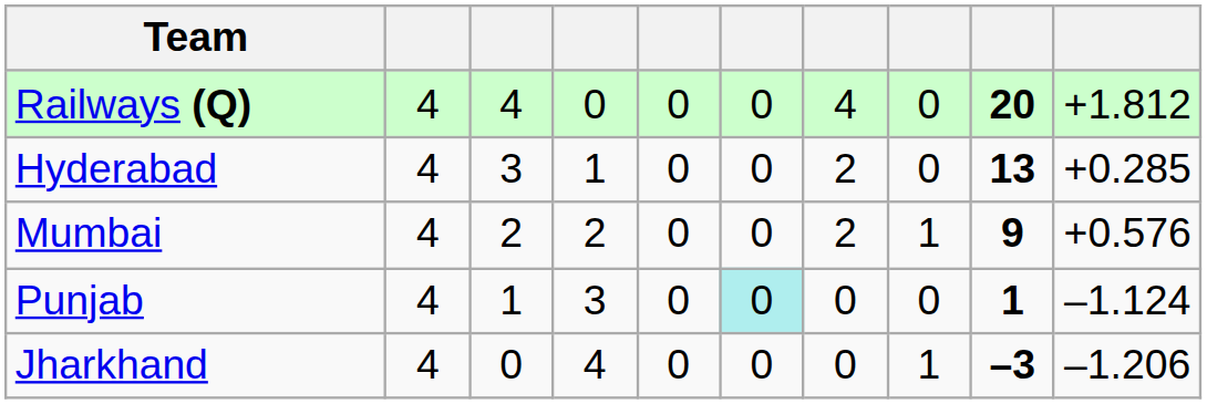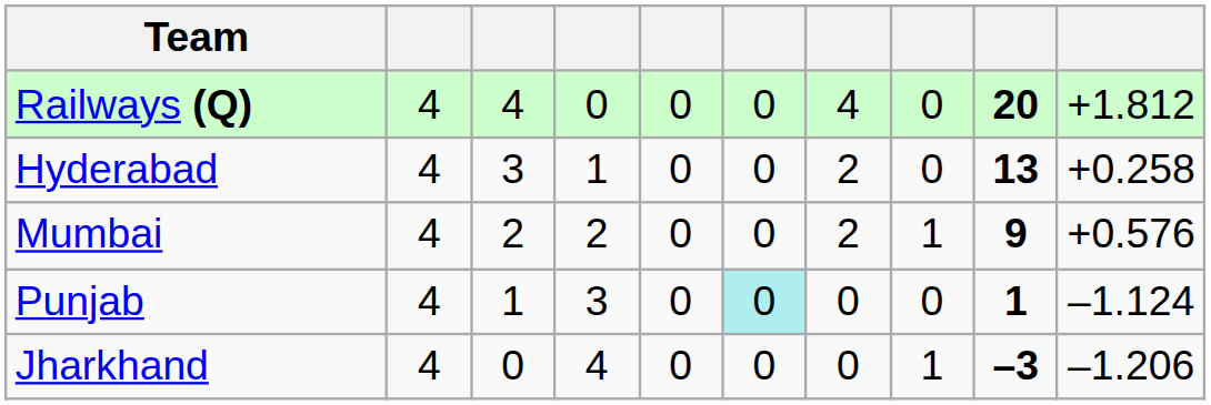 <table class="wikitable" style="text-align:center">
 <tr>
 <th style="width:140px;">Team</th>
 <th style="width:25px;"></th>
 <th style="width:25px;"></th>
 <th style="width:25px;"></th>
 <th style="width:25px;"></th>
 <th style="width:25px;"></th>
 <th style="width:25px;"></th>
 <th style="width:25px;"></th>
 <th style="width:25px;"></th>
 <th style="width:40px;"></th>
 </tr>
 <tr style="background:#cfc;">
 <td style="text-align:left"><a href='#'>Railways</a> <strong>(Q)</strong></td>
 <td>4</td>
 <td>4</td>
 <td>0</td>
 <td>0</td>
 <td>0</td>
 <td>4</td>
 <td>0</td>
 <td><strong>20</strong></td>
 <td>+1.812</td>
 </tr>
 <tr>
 <td style="text-align:left"><a href='#'>Hyderabad</a></td>
 <td>4</td>
 <td>3</td>
 <td>1</td>
 <td>0</td>
 <td>0</td>
 <td>2</td>
 <td>0</td>
 <td><strong>13</strong></td>
-<td>+0.285</td>
+<td>+0.258</td>
 </tr>
 <tr>
 <td style="text-align:left"><a href='#'>Mumbai</a></td>
 <td>4</td>
 <td>2</td>
 <td>2</td>
 <td>0</td>
 <td>0</td>
 <td>2</td>
 <td>1</td>
 <td><strong>9</strong></td>
 <td>+0.576</td>
 </tr>
 <tr>
 <td style="text-align:left"><a href='#'>Punjab</a></td>
 <td>4</td>
 <td>1</td>
 <td>3</td>
 <td>0</td>
 <td style="background: paleturquoise;">0</td>
 <td>0</td>
 <td>0</td>
 <td><strong>1</strong></td>
 <td>–1.124</td>
 </tr>
 <tr>
 <td style="text-align:left"><a href='#'>Jharkhand</a></td>
 <td>4</td>
 <td>0</td>
 <td>4</td>
 <td>0</td>
 <td>0</td>
 <td>0</td>
 <td>1</td>
 <td><strong>–3</strong></td>
 <td>–1.206</td>
 </tr>
 </table>
